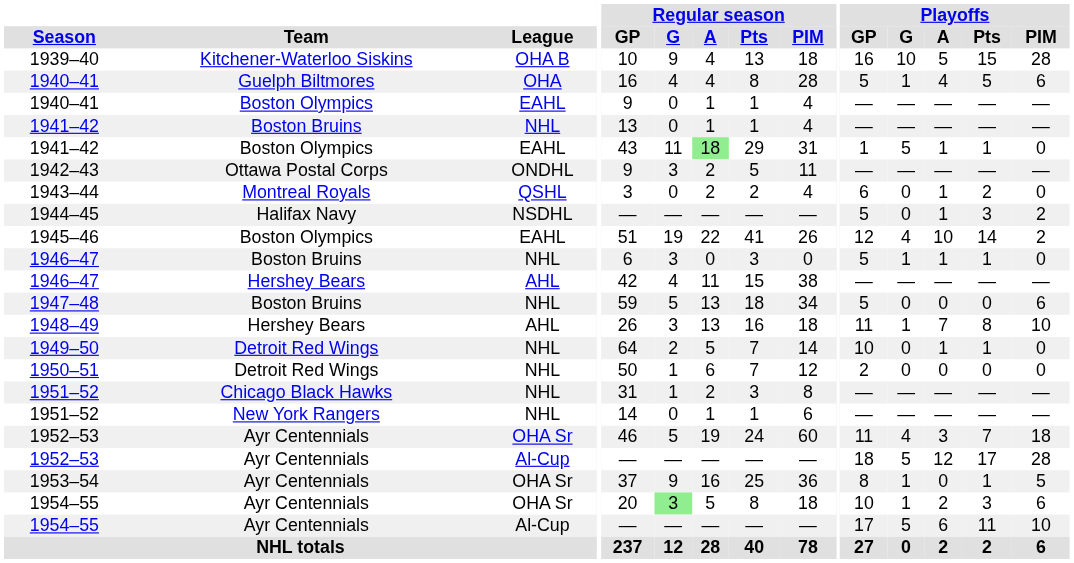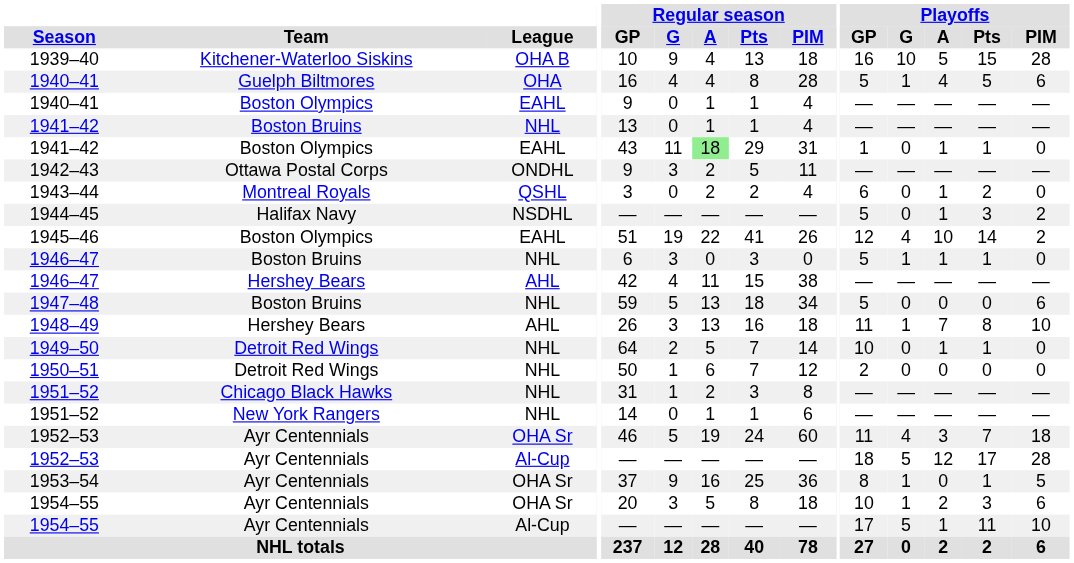 <table border="0" cellpadding="1" cellspacing="0" style="text-align:center; width:60em">
 <tr bgcolor="#e0e0e0">
 <th colspan="3" bgcolor="#ffffff"></th>
 <th rowspan="100" bgcolor="#ffffff"></th>
 <th colspan="5"><a href='#'>Regular season</a></th>
 <th rowspan="100" bgcolor="#ffffff"></th>
 <th colspan="5"><a href='#'>Playoffs</a></th>
 </tr>
 <tr bgcolor="#e0e0e0">
 <th><a href='#'>Season</a></th>
 <th>Team</th>
 <th>League</th>
 <th>GP</th>
 <th><a href='#'>G</a></th>
 <th><a href='#'>A</a></th>
 <th><a href='#'>Pts</a></th>
 <th><a href='#'>PIM</a></th>
 <th>GP</th>
 <th>G</th>
 <th>A</th>
 <th>Pts</th>
 <th>PIM</th>
 </tr>
 <tr>
 <td>1939–40</td>
 <td><a href='#'>Kitchener-Waterloo Siskins</a></td>
 <td><a href='#'>OHA B</a></td>
 <td>10</td>
 <td>9</td>
 <td>4</td>
 <td>13</td>
 <td>18</td>
 <td>16</td>
 <td>10</td>
 <td>5</td>
 <td>15</td>
 <td>28</td>
 </tr>
 <tr bgcolor="#f0f0f0">
 <td><a href='#'>1940–41</a></td>
 <td><a href='#'>Guelph Biltmores</a></td>
 <td><a href='#'>OHA</a></td>
 <td>16</td>
 <td>4</td>
 <td>4</td>
 <td>8</td>
 <td>28</td>
 <td>5</td>
 <td>1</td>
 <td>4</td>
 <td>5</td>
 <td>6</td>
 </tr>
 <tr>
 <td>1940–41</td>
 <td><a href='#'>Boston Olympics</a></td>
 <td><a href='#'>EAHL</a></td>
 <td>9</td>
 <td>0</td>
 <td>1</td>
 <td>1</td>
 <td>4</td>
 <td>—</td>
 <td>—</td>
 <td>—</td>
 <td>—</td>
 <td>—</td>
 </tr>
 <tr bgcolor="#f0f0f0">
 <td><a href='#'>1941–42</a></td>
 <td><a href='#'>Boston Bruins</a></td>
 <td><a href='#'>NHL</a></td>
 <td>13</td>
 <td>0</td>
 <td>1</td>
 <td>1</td>
 <td>4</td>
 <td>—</td>
 <td>—</td>
 <td>—</td>
 <td>—</td>
 <td>—</td>
 </tr>
 <tr>
 <td>1941–42</td>
 <td>Boston Olympics</td>
 <td>EAHL</td>
 <td>43</td>
 <td>11</td>
 <td style="background: lightgreen;">18</td>
 <td>29</td>
 <td>31</td>
 <td>1</td>
-<td>5</td>
+<td>0</td>
 <td>1</td>
 <td>1</td>
 <td>0</td>
 </tr>
 <tr bgcolor="#f0f0f0">
 <td>1942–43</td>
 <td>Ottawa Postal Corps</td>
 <td>ONDHL</td>
 <td>9</td>
 <td>3</td>
 <td>2</td>
 <td>5</td>
 <td>11</td>
 <td>—</td>
 <td>—</td>
 <td>—</td>
 <td>—</td>
 <td>—</td>
 </tr>
 <tr>
 <td>1943–44</td>
 <td><a href='#'>Montreal Royals</a></td>
 <td><a href='#'>QSHL</a></td>
 <td>3</td>
 <td>0</td>
 <td>2</td>
 <td>2</td>
 <td>4</td>
 <td>6</td>
 <td>0</td>
 <td>1</td>
 <td>2</td>
 <td>0</td>
 </tr>
 <tr bgcolor="#f0f0f0">
 <td>1944–45</td>
 <td>Halifax Navy</td>
 <td>NSDHL</td>
 <td>—</td>
 <td>—</td>
 <td>—</td>
 <td>—</td>
 <td>—</td>
 <td>5</td>
 <td>0</td>
 <td>1</td>
 <td>3</td>
 <td>2</td>
 </tr>
 <tr>
 <td>1945–46</td>
 <td>Boston Olympics</td>
 <td>EAHL</td>
 <td>51</td>
 <td>19</td>
 <td>22</td>
 <td>41</td>
 <td>26</td>
 <td>12</td>
 <td>4</td>
 <td>10</td>
 <td>14</td>
 <td>2</td>
 </tr>
 <tr bgcolor="#f0f0f0">
 <td><a href='#'>1946–47</a></td>
 <td>Boston Bruins</td>
 <td>NHL</td>
 <td>6</td>
 <td>3</td>
 <td>0</td>
 <td>3</td>
 <td>0</td>
 <td>5</td>
 <td>1</td>
 <td>1</td>
 <td>1</td>
 <td>0</td>
 </tr>
 <tr>
 <td><a href='#'>1946–47</a></td>
 <td><a href='#'>Hershey Bears</a></td>
 <td><a href='#'>AHL</a></td>
 <td>42</td>
 <td>4</td>
 <td>11</td>
 <td>15</td>
 <td>38</td>
 <td>—</td>
 <td>—</td>
 <td>—</td>
 <td>—</td>
 <td>—</td>
 </tr>
 <tr bgcolor="#f0f0f0">
 <td><a href='#'>1947–48</a></td>
 <td>Boston Bruins</td>
 <td>NHL</td>
 <td>59</td>
 <td>5</td>
 <td>13</td>
 <td>18</td>
 <td>34</td>
 <td>5</td>
 <td>0</td>
 <td>0</td>
 <td>0</td>
 <td>6</td>
 </tr>
 <tr>
 <td><a href='#'>1948–49</a></td>
 <td>Hershey Bears</td>
 <td>AHL</td>
 <td>26</td>
 <td>3</td>
 <td>13</td>
 <td>16</td>
 <td>18</td>
 <td>11</td>
 <td>1</td>
 <td>7</td>
 <td>8</td>
 <td>10</td>
 </tr>
 <tr bgcolor="#f0f0f0">
 <td><a href='#'>1949–50</a></td>
 <td><a href='#'>Detroit Red Wings</a></td>
 <td>NHL</td>
 <td>64</td>
 <td>2</td>
 <td>5</td>
 <td>7</td>
 <td>14</td>
 <td>10</td>
 <td>0</td>
 <td>1</td>
 <td>1</td>
 <td>0</td>
 </tr>
 <tr>
 <td><a href='#'>1950–51</a></td>
 <td>Detroit Red Wings</td>
 <td>NHL</td>
 <td>50</td>
 <td>1</td>
 <td>6</td>
 <td>7</td>
 <td>12</td>
 <td>2</td>
 <td>0</td>
 <td>0</td>
 <td>0</td>
 <td>0</td>
 </tr>
 <tr bgcolor="#f0f0f0">
 <td><a href='#'>1951–52</a></td>
 <td><a href='#'>Chicago Black Hawks</a></td>
 <td>NHL</td>
 <td>31</td>
 <td>1</td>
 <td>2</td>
 <td>3</td>
 <td>8</td>
 <td>—</td>
 <td>—</td>
 <td>—</td>
 <td>—</td>
 <td>—</td>
 </tr>
 <tr>
 <td>1951–52</td>
 <td><a href='#'>New York Rangers</a></td>
 <td>NHL</td>
 <td>14</td>
 <td>0</td>
 <td>1</td>
 <td>1</td>
 <td>6</td>
 <td>—</td>
 <td>—</td>
 <td>—</td>
 <td>—</td>
 <td>—</td>
 </tr>
 <tr bgcolor="#f0f0f0">
 <td>1952–53</td>
 <td>Ayr Centennials</td>
 <td><a href='#'>OHA Sr</a></td>
 <td>46</td>
 <td>5</td>
 <td>19</td>
 <td>24</td>
 <td>60</td>
 <td>11</td>
 <td>4</td>
 <td>3</td>
 <td>7</td>
 <td>18</td>
 </tr>
 <tr>
 <td><a href='#'>1952–53</a></td>
 <td>Ayr Centennials</td>
 <td><a href='#'>Al-Cup</a></td>
 <td>—</td>
 <td>—</td>
 <td>—</td>
 <td>—</td>
 <td>—</td>
 <td>18</td>
 <td>5</td>
 <td>12</td>
 <td>17</td>
 <td>28</td>
 </tr>
 <tr bgcolor="#f0f0f0">
 <td>1953–54</td>
 <td>Ayr Centennials</td>
 <td>OHA Sr</td>
 <td>37</td>
 <td>9</td>
 <td>16</td>
 <td>25</td>
 <td>36</td>
 <td>8</td>
 <td>1</td>
 <td>0</td>
 <td>1</td>
 <td>5</td>
 </tr>
 <tr>
 <td>1954–55</td>
 <td>Ayr Centennials</td>
 <td>OHA Sr</td>
 <td>20</td>
-<td style="background: lightgreen;">3</td>
+<td>3</td>
 <td>5</td>
 <td>8</td>
 <td>18</td>
 <td>10</td>
 <td>1</td>
 <td>2</td>
 <td>3</td>
 <td>6</td>
 </tr>
 <tr bgcolor="#f0f0f0">
 <td><a href='#'>1954–55</a></td>
 <td>Ayr Centennials</td>
 <td>Al-Cup</td>
 <td>—</td>
 <td>—</td>
 <td>—</td>
 <td>—</td>
 <td>—</td>
 <td>17</td>
 <td>5</td>
-<td>6</td>
+<td>1</td>
 <td>11</td>
 <td>10</td>
 </tr>
 <tr bgcolor="#e0e0e0">
 <th colspan="3">NHL totals</th>
 <th>237</th>
 <th>12</th>
 <th>28</th>
 <th>40</th>
 <th>78</th>
 <th>27</th>
 <th>0</th>
 <th>2</th>
 <th>2</th>
 <th>6</th>
 </tr>
 </table>
